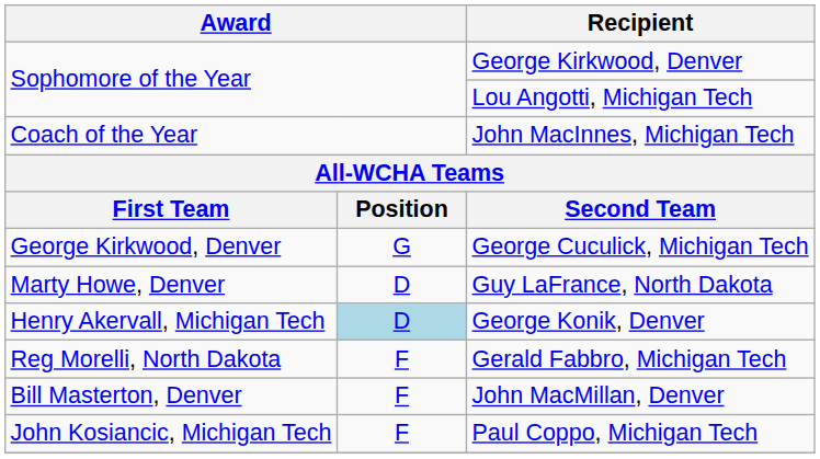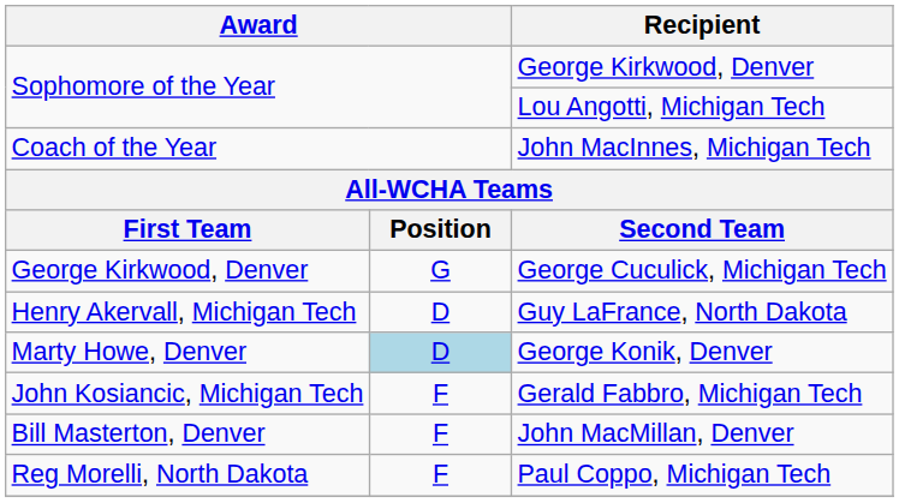 <table class="wikitable">
 <tr>
 <th colspan=2><a href='#'>Award</a></th>
 <th>Recipient</th>
 </tr>
 <tr>
 <td colspan=2 rowspan=2><a href='#'>Sophomore of the Year</a></td>
 <td><a href='#'>George Kirkwood</a>, <a href='#'>Denver</a></td>
 </tr>
 <tr>
 <td><a href='#'>Lou Angotti</a>, <a href='#'>Michigan Tech</a></td>
 </tr>
 <tr>
 <td colspan=2><a href='#'>Coach of the Year</a></td>
 <td><a href='#'>John MacInnes</a>, <a href='#'>Michigan Tech</a></td>
 </tr>
 <tr>
 <th colspan=3><a href='#'>All-WCHA Teams</a></th>
 </tr>
 <tr>
 <th><a href='#'>First Team</a></th>
 <th>  Position  </th>
 <th><a href='#'>Second Team</a></th>
 </tr>
 <tr>
 <td><a href='#'>George Kirkwood</a>, <a href='#'>Denver</a></td>
 <td align=center><a href='#'>G</a></td>
 <td><a href='#'>George Cuculick</a>, <a href='#'>Michigan Tech</a></td>
 </tr>
 <tr>
-<td><a href='#'>Marty Howe</a>, <a href='#'>Denver</a></td>
+<td><a href='#'>Henry Akervall</a>, <a href='#'>Michigan Tech</a></td>
 <td align=center><a href='#'>D</a></td>
 <td><a href='#'>Guy LaFrance</a>, <a href='#'>North Dakota</a></td>
 </tr>
 <tr>
-<td><a href='#'>Henry Akervall</a>, <a href='#'>Michigan Tech</a></td>
+<td><a href='#'>Marty Howe</a>, <a href='#'>Denver</a></td>
 <td align=center style="background: lightblue;"><a href='#'>D</a></td>
 <td><a href='#'>George Konik</a>, <a href='#'>Denver</a></td>
 </tr>
 <tr>
-<td><a href='#'>Reg Morelli</a>, <a href='#'>North Dakota</a></td>
+<td><a href='#'>John Kosiancic</a>, <a href='#'>Michigan Tech</a></td>
 <td align=center><a href='#'>F</a></td>
 <td><a href='#'>Gerald Fabbro</a>, <a href='#'>Michigan Tech</a></td>
 </tr>
 <tr>
 <td><a href='#'>Bill Masterton</a>, <a href='#'>Denver</a></td>
 <td align=center><a href='#'>F</a></td>
 <td><a href='#'>John MacMillan</a>, <a href='#'>Denver</a></td>
 </tr>
 <tr>
-<td><a href='#'>John Kosiancic</a>, <a href='#'>Michigan Tech</a></td>
+<td><a href='#'>Reg Morelli</a>, <a href='#'>North Dakota</a></td>
 <td align=center><a href='#'>F</a></td>
 <td><a href='#'>Paul Coppo</a>, <a href='#'>Michigan Tech</a></td>
 </tr>
 <tr>
 </tr>
 </table>
